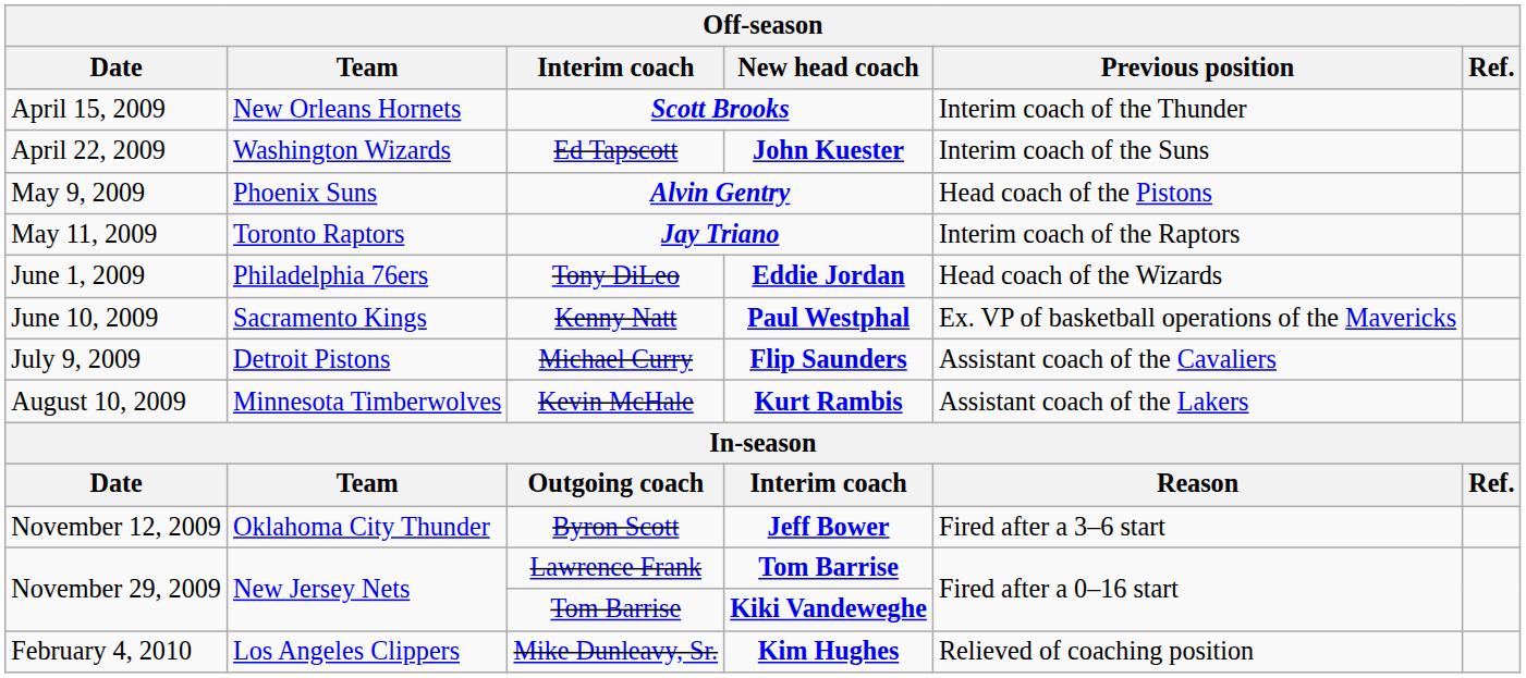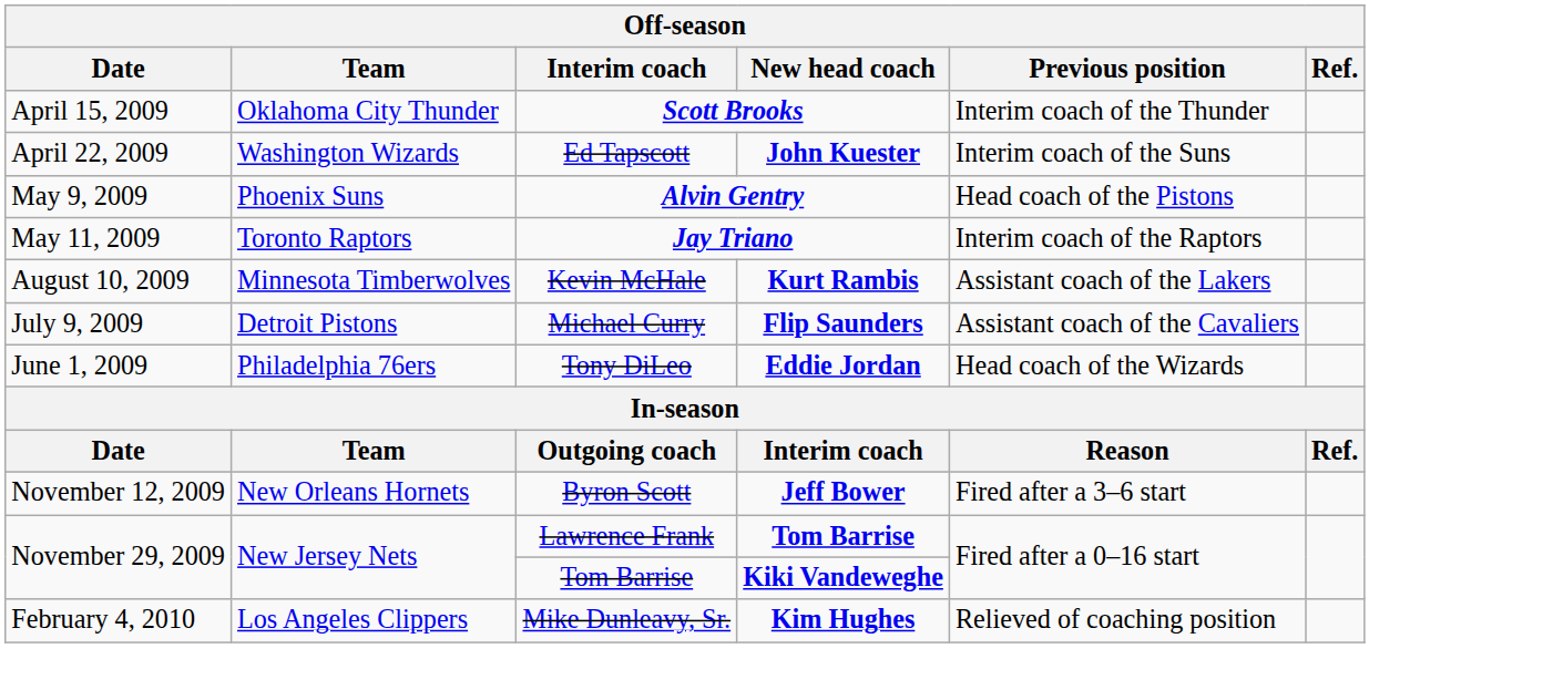 <table class="wikitable" border="1">
 <tr>
 <th colspan="6">Off-season</th>
 </tr>
 <tr>
 <th>Date</th>
 <th>Team</th>
 <th>Interim coach</th>
 <th>New head coach</th>
 <th>Previous position</th>
 <th>Ref.</th>
 </tr>
 <tr>
 <td>April 15, 2009</td>
-<td><a href='#'>New Orleans Hornets</a></td>
+<td><a href='#'>Oklahoma City Thunder</a></td>
 <td colspan=2 align=center><strong><em><a href='#'>Scott Brooks</a></em></strong></td>
 <td>Interim coach of the Thunder</td>
 <td align=center></td>
 </tr>
 <tr>
 <td>April 22, 2009</td>
 <td><a href='#'>Washington Wizards</a></td>
 <td align=center><s><a href='#'>Ed Tapscott</a></s></td>
 <td align=center><strong><a href='#'>John Kuester</a></strong></td>
 <td>Interim coach of the Suns</td>
 <td align=center></td>
 </tr>
 <tr>
 <td>May 9, 2009</td>
 <td><a href='#'>Phoenix Suns</a></td>
 <td colspan=2 align=center><strong><em><a href='#'>Alvin Gentry</a></em></strong></td>
 <td>Head coach of the <a href='#'>Pistons</a></td>
 <td align=center></td>
 </tr>
 <tr>
 <td>May 11, 2009</td>
 <td><a href='#'>Toronto Raptors</a></td>
 <td colspan=2 align=center><strong><em><a href='#'>Jay Triano</a></em></strong></td>
 <td>Interim coach of the Raptors</td>
 <td align=center></td>
 </tr>
 <tr>
-<td>June 1, 2009</td>
-<td><a href='#'>Philadelphia 76ers</a></td>
-<td align=center><s><a href='#'>Tony DiLeo</a></s></td>
-<td align=center><strong><a href='#'>Eddie Jordan</a></strong></td>
-<td>Head coach of the Wizards</td>
-<td align=center></td>
-</tr>
-<tr>
-<td>June 10, 2009</td>
-<td><a href='#'>Sacramento Kings</a></td>
-<td align=center><s><a href='#'>Kenny Natt</a></s></td>
-<td align=center><strong><a href='#'>Paul Westphal</a></strong></td>
-<td>Ex. VP of basketball operations of the <a href='#'>Mavericks</a></td>
+<td>August 10, 2009</td>
+<td><a href='#'>Minnesota Timberwolves</a></td>
+<td align=center><s><a href='#'>Kevin McHale</a></s></td>
+<td align=center><strong><a href='#'>Kurt Rambis</a></strong></td>
+<td>Assistant coach of the <a href='#'>Lakers</a></td>
 <td align=center></td>
 </tr>
 <tr>
 <td>July 9, 2009</td>
 <td><a href='#'>Detroit Pistons</a></td>
 <td align=center><s><a href='#'>Michael Curry</a></s></td>
 <td align=center><strong><a href='#'>Flip Saunders</a></strong></td>
 <td>Assistant coach of the <a href='#'>Cavaliers</a></td>
 <td align=center></td>
 </tr>
 <tr>
-<td>August 10, 2009</td>
-<td><a href='#'>Minnesota Timberwolves</a></td>
-<td align=center><s><a href='#'>Kevin McHale</a></s></td>
-<td align=center><strong><a href='#'>Kurt Rambis</a></strong></td>
-<td>Assistant coach of the <a href='#'>Lakers</a></td>
+<td>June 1, 2009</td>
+<td><a href='#'>Philadelphia 76ers</a></td>
+<td align=center><s><a href='#'>Tony DiLeo</a></s></td>
+<td align=center><strong><a href='#'>Eddie Jordan</a></strong></td>
+<td>Head coach of the Wizards</td>
 <td align=center></td>
 </tr>
 <tr>
 <th colspan="6">In-season</th>
 </tr>
 <tr>
 <th>Date</th>
 <th>Team</th>
 <th>Outgoing coach</th>
 <th>Interim coach</th>
 <th>Reason</th>
 <th>Ref.</th>
 </tr>
 <tr>
 <td>November 12, 2009</td>
-<td><a href='#'>Oklahoma City Thunder</a></td>
+<td><a href='#'>New Orleans Hornets</a></td>
 <td align=center><s><a href='#'>Byron Scott</a></s></td>
 <td align=center><strong><a href='#'>Jeff Bower</a></strong></td>
 <td>Fired after a 3–6 start</td>
 <td align=center></td>
 </tr>
 <tr>
 <td rowspan=2>November 29, 2009</td>
 <td rowspan=2><a href='#'>New Jersey Nets</a></td>
 <td align=center><s><a href='#'>Lawrence Frank</a></s></td>
 <td align=center><strong><a href='#'>Tom Barrise</a></strong></td>
 <td rowspan=2>Fired after a 0–16 start</td>
 <td rowspan=2 align=center></td>
 </tr>
 <tr>
 <td align=center><s><a href='#'>Tom Barrise</a></s></td>
 <td align=center><strong><a href='#'>Kiki Vandeweghe</a></strong></td>
 </tr>
 <tr>
 <td>February 4, 2010</td>
 <td rowspan=2><a href='#'>Los Angeles Clippers</a></td>
 <td align=center><s><a href='#'>Mike Dunleavy, Sr.</a></s></td>
 <td align=center><strong><a href='#'>Kim Hughes</a></strong></td>
 <td rowspan=2>Relieved of coaching position</td>
 <td></td>
 </tr>
 </table>
